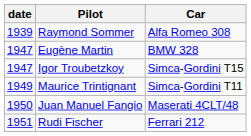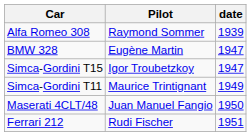 <table class="wikitable"  style="font-size:90%">
 <tr style="background:#E0E0E0;">
+<th>Car</th>
+<th>Pilot</th>
 <th>date</th>
-<th>Pilot</th>
-<th>Car</th>
 </tr>
 <tr>
+<td><a href='#'>Alfa Romeo 308</a></td>
+<td> <a href='#'>Raymond Sommer</a></td>
 <td><a href='#'>1939</a></td>
-<td> <a href='#'>Raymond Sommer</a></td>
-<td><a href='#'>Alfa Romeo 308</a></td>
 </tr>
 <tr>
+<td><a href='#'>BMW 328</a></td>
+<td> <a href='#'>Eugène Martin</a></td>
 <td><a href='#'>1947</a></td>
-<td> <a href='#'>Eugène Martin</a></td>
-<td><a href='#'>BMW 328</a></td>
 </tr>
 <tr>
+<td><a href='#'>Simca</a>-<a href='#'>Gordini</a> T15</td>
+<td> <a href='#'>Igor Troubetzkoy</a></td>
 <td><a href='#'>1947</a></td>
-<td> <a href='#'>Igor Troubetzkoy</a></td>
-<td><a href='#'>Simca</a>-<a href='#'>Gordini</a> T15</td>
 </tr>
 <tr>
+<td><a href='#'>Simca</a>-<a href='#'>Gordini</a> T11</td>
+<td> <a href='#'>Maurice Trintignant</a></td>
 <td><a href='#'>1949</a></td>
-<td> <a href='#'>Maurice Trintignant</a></td>
-<td><a href='#'>Simca</a>-<a href='#'>Gordini</a> T11</td>
 </tr>
 <tr>
+<td><a href='#'>Maserati 4CLT/48</a></td>
+<td> <a href='#'>Juan Manuel Fangio</a></td>
 <td><a href='#'>1950</a></td>
-<td> <a href='#'>Juan Manuel Fangio</a></td>
-<td><a href='#'>Maserati 4CLT/48</a></td>
 </tr>
 <tr>
+<td><a href='#'>Ferrari 212</a></td>
+<td> <a href='#'>Rudi Fischer</a></td>
 <td><a href='#'>1951</a></td>
-<td> <a href='#'>Rudi Fischer</a></td>
-<td><a href='#'>Ferrari 212</a></td>
 </tr>
 </table>
